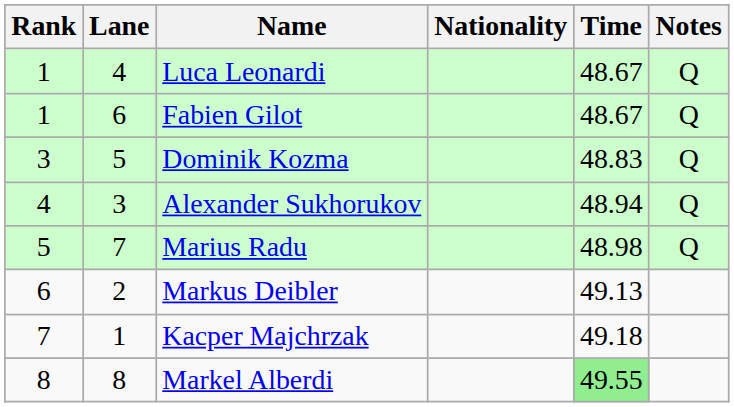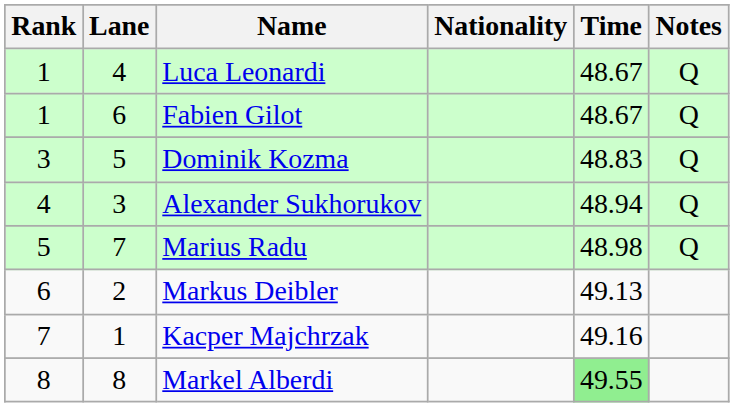 <table class="wikitable sortable" style="text-align:center">
 <tr>
 <th>Rank</th>
 <th>Lane</th>
 <th>Name</th>
 <th>Nationality</th>
 <th>Time</th>
 <th>Notes</th>
 </tr>
 <tr bgcolor=ccffcc>
 <td>1</td>
 <td>4</td>
 <td align=left><a href='#'>Luca Leonardi</a></td>
 <td align=left></td>
 <td>48.67</td>
 <td>Q</td>
 </tr>
 <tr bgcolor=ccffcc>
 <td>1</td>
 <td>6</td>
 <td align=left><a href='#'>Fabien Gilot</a></td>
 <td align=left></td>
 <td>48.67</td>
 <td>Q</td>
 </tr>
 <tr bgcolor=ccffcc>
 <td>3</td>
 <td>5</td>
 <td align=left><a href='#'>Dominik Kozma</a></td>
 <td align=left></td>
 <td>48.83</td>
 <td>Q</td>
 </tr>
 <tr bgcolor=ccffcc>
 <td>4</td>
 <td>3</td>
 <td align=left><a href='#'>Alexander Sukhorukov</a></td>
 <td align=left></td>
 <td>48.94</td>
 <td>Q</td>
 </tr>
 <tr bgcolor=ccffcc>
 <td>5</td>
 <td>7</td>
 <td align=left><a href='#'>Marius Radu</a></td>
 <td align=left></td>
 <td>48.98</td>
 <td>Q</td>
 </tr>
 <tr>
 <td>6</td>
 <td>2</td>
 <td align=left><a href='#'>Markus Deibler</a></td>
 <td align=left></td>
 <td>49.13</td>
 <td></td>
 </tr>
 <tr>
 <td>7</td>
 <td>1</td>
 <td align=left><a href='#'>Kacper Majchrzak</a></td>
 <td align=left></td>
-<td>49.18</td>
+<td>49.16</td>
 <td></td>
 </tr>
 <tr>
 <td>8</td>
 <td>8</td>
 <td align=left><a href='#'>Markel Alberdi</a></td>
 <td align=left></td>
 <td style="background: lightgreen;">49.55</td>
 <td></td>
 </tr>
 </table>
